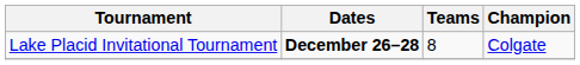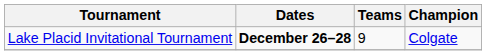 <table class="wikitable">
 <tr>
 <th>Tournament</th>
 <th>Dates</th>
 <th>Teams</th>
 <th>Champion</th>
 </tr>
 <tr>
 <td><a href='#'>Lake Placid Invitational Tournament</a></td>
 <td><strong>December 26–28</strong></td>
-<td>8</td>
+<td>9</td>
 <td><a href='#'>Colgate</a></td>
 </tr>
 <tr>
 </tr>
 </table>
